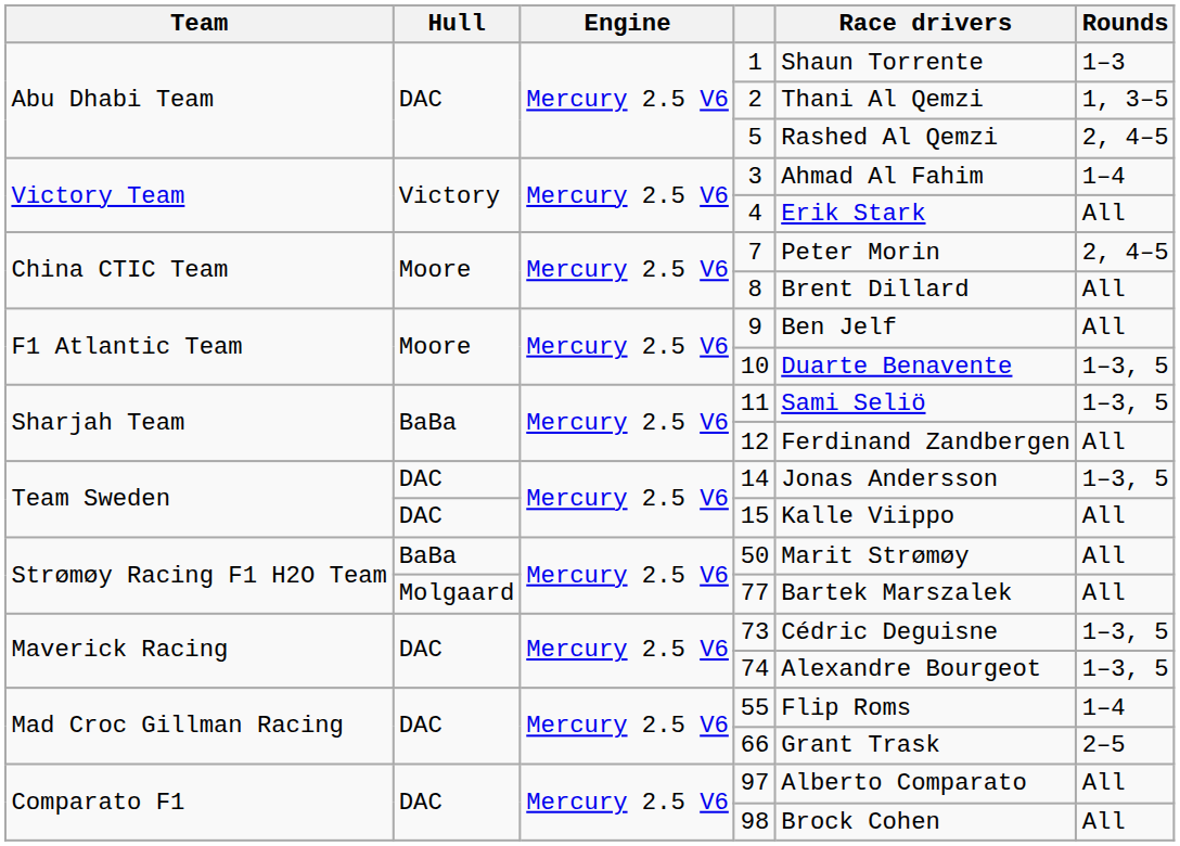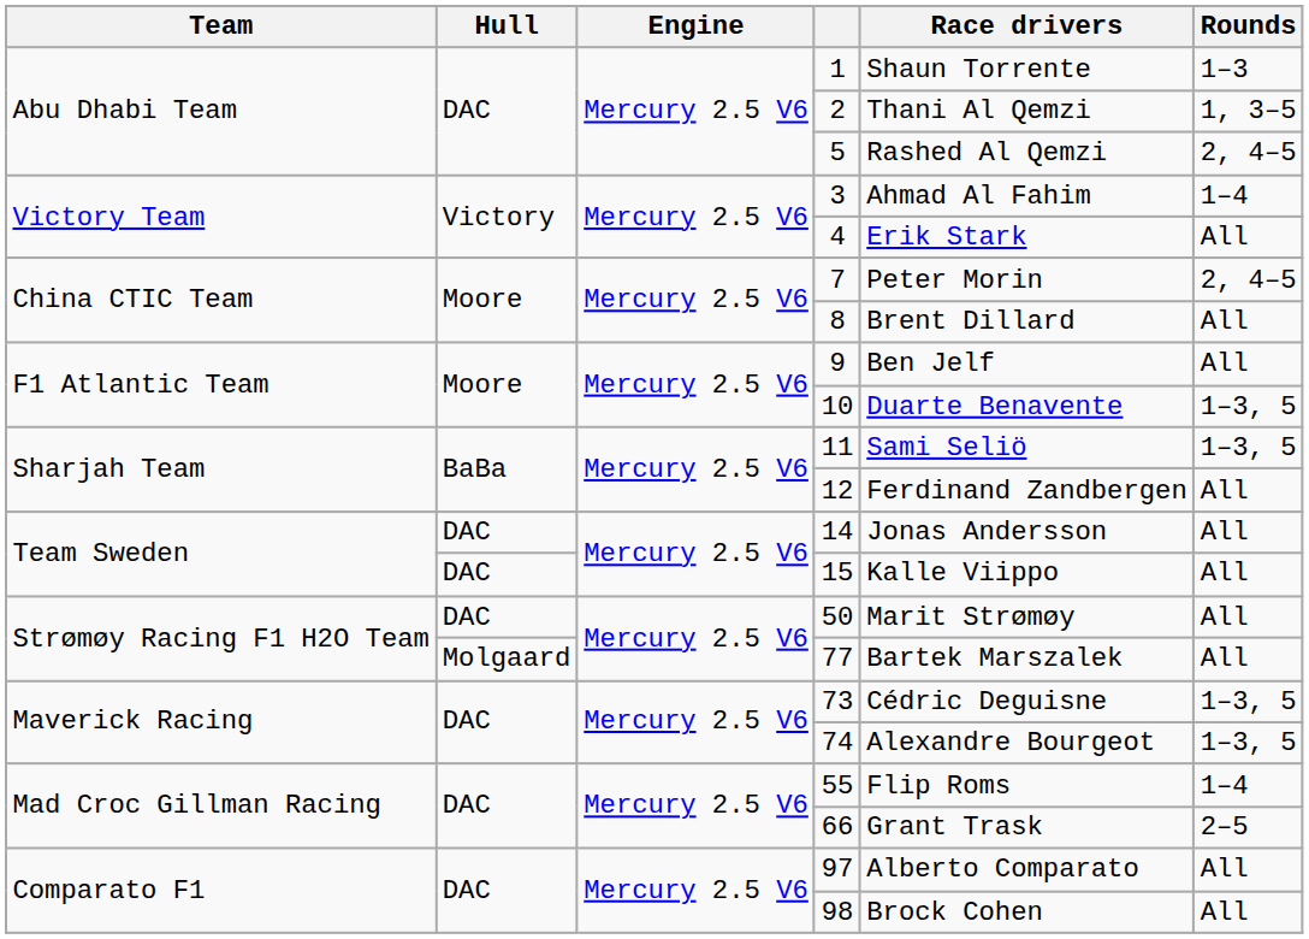 <table class="wikitable" style="font-size: 85%;">
 <tr>
 <th>Team</th>
 <th>Hull</th>
 <th>Engine</th>
 <th></th>
 <th>Race drivers</th>
 <th>Rounds</th>
 </tr>
 <tr>
 <td rowspan=3> Abu Dhabi Team</td>
 <td rowspan=3>DAC</td>
 <td rowspan=3><a href='#'>Mercury</a> 2.5 <a href='#'>V6</a></td>
 <td align=center>1</td>
 <td> Shaun Torrente</td>
 <td>1–3</td>
 </tr>
 <tr>
 <td align=center>2</td>
 <td> Thani Al Qemzi</td>
 <td>1, 3–5</td>
 </tr>
 <tr>
 <td align=center>5</td>
 <td> Rashed Al Qemzi</td>
 <td>2, 4–5</td>
 </tr>
 <tr>
 <td rowspan=2> <a href='#'>Victory Team</a></td>
 <td rowspan=2>Victory</td>
 <td rowspan=2><a href='#'>Mercury</a> 2.5 <a href='#'>V6</a></td>
 <td align=center>3</td>
 <td> Ahmad Al Fahim</td>
 <td>1–4</td>
 </tr>
 <tr>
 <td align=center>4</td>
 <td> <a href='#'>Erik Stark</a></td>
 <td>All</td>
 </tr>
 <tr>
 <td rowspan=2> China CTIC Team</td>
 <td rowspan=2>Moore</td>
 <td rowspan=2><a href='#'>Mercury</a> 2.5 <a href='#'>V6</a></td>
 <td align=center>7</td>
 <td> Peter Morin</td>
 <td>2, 4–5</td>
 </tr>
 <tr>
 <td align=center>8</td>
 <td> Brent Dillard</td>
 <td>All</td>
 </tr>
 <tr>
 <td rowspan=2> F1 Atlantic Team</td>
 <td rowspan=2>Moore</td>
 <td rowspan=2><a href='#'>Mercury</a> 2.5 <a href='#'>V6</a></td>
 <td align=center>9</td>
 <td> Ben Jelf</td>
 <td>All</td>
 </tr>
 <tr>
 <td align=center>10</td>
 <td> <a href='#'>Duarte Benavente</a></td>
 <td>1–3, 5</td>
 </tr>
 <tr>
 <td rowspan=2> Sharjah Team</td>
 <td rowspan=2>BaBa</td>
 <td rowspan=2><a href='#'>Mercury</a> 2.5 <a href='#'>V6</a></td>
 <td align=center>11</td>
 <td> <a href='#'>Sami Seliö</a></td>
 <td>1–3, 5</td>
 </tr>
 <tr>
 <td align=center>12</td>
 <td> Ferdinand Zandbergen</td>
 <td>All</td>
 </tr>
 <tr>
 <td rowspan=2> Team Sweden</td>
 <td>DAC</td>
 <td rowspan=2><a href='#'>Mercury</a> 2.5 <a href='#'>V6</a></td>
 <td align=center>14</td>
 <td> Jonas Andersson</td>
-<td>1–3, 5</td>
+<td>All</td>
 </tr>
 <tr>
 <td>DAC</td>
 <td align=center>15</td>
 <td> Kalle Viippo</td>
 <td>All</td>
 </tr>
 <tr>
 <td rowspan=2> Strømøy Racing F1 H2O Team</td>
-<td>BaBa</td>
+<td>DAC</td>
 <td rowspan=2><a href='#'>Mercury</a> 2.5 <a href='#'>V6</a></td>
 <td align=center>50</td>
 <td> Marit Strømøy</td>
 <td>All</td>
 </tr>
 <tr>
 <td>Molgaard</td>
 <td align=center>77</td>
 <td> Bartek Marszalek</td>
 <td>All</td>
 </tr>
 <tr>
 <td rowspan=2> Maverick Racing</td>
 <td rowspan=2>DAC</td>
 <td rowspan=2><a href='#'>Mercury</a> 2.5 <a href='#'>V6</a></td>
 <td align=center>73</td>
 <td> Cédric Deguisne</td>
 <td>1–3, 5</td>
 </tr>
 <tr>
 <td align=center>74</td>
 <td> Alexandre Bourgeot</td>
 <td>1–3, 5</td>
 </tr>
 <tr>
 <td rowspan=2> Mad Croc Gillman Racing</td>
 <td rowspan=2>DAC</td>
 <td rowspan=2><a href='#'>Mercury</a> 2.5 <a href='#'>V6</a></td>
 <td align=center>55</td>
 <td> Flip Roms</td>
 <td>1–4</td>
 </tr>
 <tr>
 <td align=center>66</td>
 <td> Grant Trask</td>
 <td>2–5</td>
 </tr>
 <tr>
 <td rowspan=2> Comparato F1</td>
 <td rowspan=2>DAC</td>
 <td rowspan=2><a href='#'>Mercury</a> 2.5 <a href='#'>V6</a></td>
 <td align=center>97</td>
 <td> Alberto Comparato</td>
 <td>All</td>
 </tr>
 <tr>
 <td align=center>98</td>
 <td> Brock Cohen</td>
 <td>All</td>
 </tr>
 </table>
